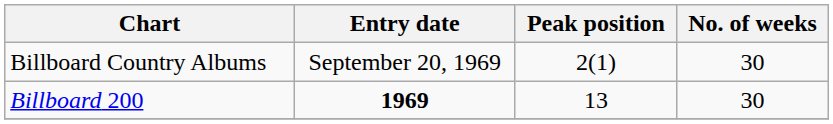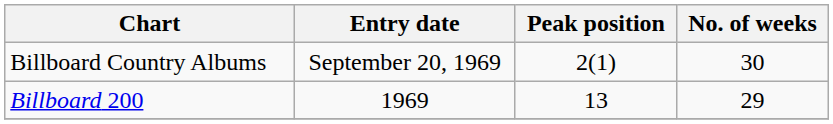 <table border=1 cellspacing=0 cellpadding=2 width="550px" class="wikitable">
 <tr>
 <th align="center">Chart</th>
 <th align="center">Entry date</th>
 <th align="center">Peak position</th>
 <th align="center">No. of weeks</th>
 </tr>
 <tr>
 <td align="left">Billboard Country Albums</td>
 <td align="center">September 20, 1969</td>
 <td align="center">2(1)</td>
 <td align="center">30</td>
 </tr>
 <tr>
 <td align="left"><a href='#'><em>Billboard</em> 200</a></td>
-<td align="center"><strong>1969</strong></td>
+<td align="center">1969</td>
 <td align="center">13</td>
-<td align="center">30</td>
+<td align="center">29</td>
 </tr>
 <tr>
 </tr>
 </table>
